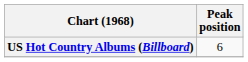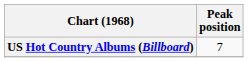 <table class="wikitable plainrowheaders" style="text-align:center">
 <tr>
 <th scope="col">Chart (1968)</th>
 <th scope="col">Peak<br>position</th>
 </tr>
 <tr>
 <th scope = "row">US <a href='#'>Hot Country Albums</a> (<em><a href='#'>Billboard</a></em>)</th>
-<td>6</td>
+<td>7</td>
 </tr>
 <tr>
 </tr>
 </table>
